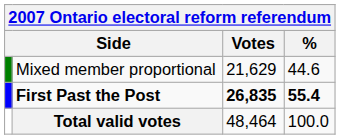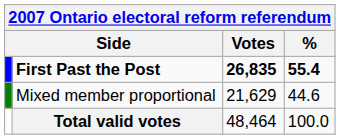 <table class="wikitable" style="font-size: 95%; clear:both">
 <tr style="background-color:#E9E9E9">
 <th colspan=4><a href='#'>2007 Ontario electoral reform referendum</a></th>
 </tr>
 <tr style="background-color:#E9E9E9">
 <th colspan=2 style="width: 130px">Side</th>
 <th style="width: 50px">Votes</th>
 <th style="width: 40px">%</th>
 </tr>
 <tr>
+<td bgcolor="blue"></td>
+<td><strong>First Past the Post</strong></td>
+<td><strong>26,835</strong></td>
+<td><strong>55.4</strong></td>
+</tr>
+<tr>
 <td bgcolor="green"></td>
 <td>Mixed member proportional</td>
 <td>21,629</td>
 <td>44.6</td>
-</tr>
-<tr>
-<td bgcolor="blue"></td>
-<td><strong>First Past the Post</strong></td>
-<td><strong>26,835</strong></td>
-<td><strong>55.4</strong></td>
 </tr>
 <tr>
 <td bgcolor="white"></td>
 <th>Total valid votes</th>
 <td>48,464</td>
 <td>100.0</td>
 </tr>
 </table>
